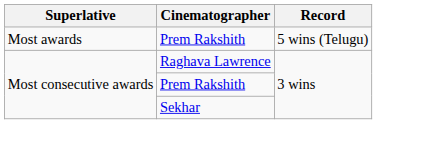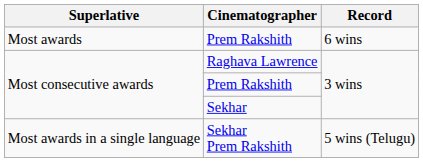 <table class="wikitable">
 <tr>
 <th>Superlative</th>
 <th>Cinematographer</th>
 <th>Record</th>
 </tr>
 <tr>
 <td rowspan="1">Most awards</td>
 <td><a href='#'>Prem Rakshith</a></td>
-<td>5 wins (Telugu)</td>
+<td rowspan="1">6 wins</td>
 </tr>
 <tr>
 <td rowspan="3">Most consecutive awards</td>
 <td><a href='#'>Raghava Lawrence</a></td>
 <td rowspan="3">3 wins</td>
 </tr>
 <tr>
 <td><a href='#'>Prem Rakshith</a></td>
 </tr>
 <tr>
 <td><a href='#'>Sekhar</a></td>
 </tr>
+<tr>
+<td>Most awards in a single language</td>
+<td><a href='#'>Sekhar</a><br><a href='#'>Prem Rakshith</a></td>
+<td>5 wins (Telugu)</td>
+</tr>
 </table>
